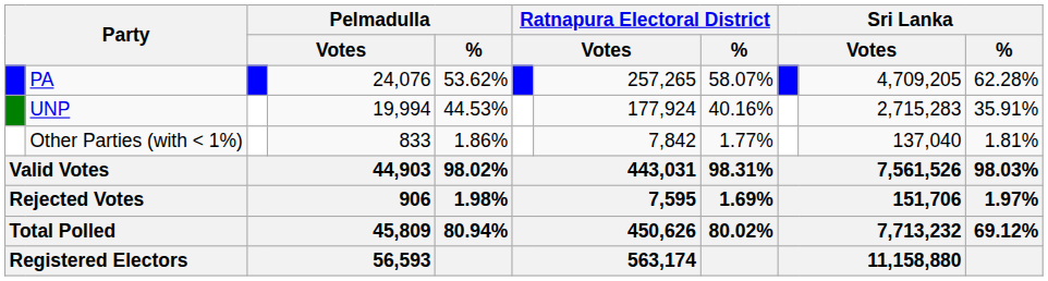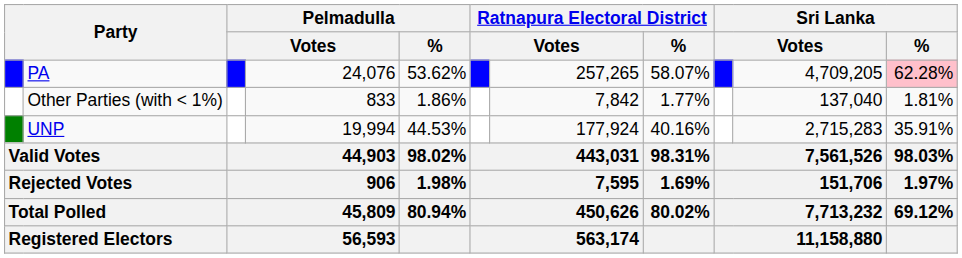 <table class="wikitable">
 <tr>
 <th colspan="2" width="144px"rowspan="2">Party</th>
 <th colspan="3" width="216px">Pelmadulla</th>
 <th colspan="3" width="216px"><a href='#'>Ratnapura Electoral District</a></th>
 <th colspan="3" width="216px">Sri Lanka</th>
 </tr>
 <tr>
 <th colspan="2" width="144px">Votes</th>
 <th>%</th>
 <th colspan="2" width="144px">Votes</th>
 <th>%</th>
 <th colspan="2" width="144px">Votes</th>
 <th>%</th>
 </tr>
 <tr>
 <td style="background-color:blue;" width="10px"></td>
 <td style="text-align:left;"><a href='#'>PA</a></td>
 <td style="background-color:blue;" width="10px"></td>
 <td style="text-align:right;">24,076</td>
 <td style="text-align:right;">53.62%</td>
 <td style="background-color:blue;" width="10px"></td>
 <td style="text-align:right;">257,265</td>
 <td style="text-align:right;">58.07%</td>
 <td style="background-color:blue;" width="10px"></td>
 <td style="text-align:right;">4,709,205</td>
-<td style="text-align:right;">62.28%</td>
+<td style="background: pink; text-align:right;">62.28%</td>
+</tr>
+<tr>
+<td style="background-color:white;" width="10px"></td>
+<td style="text-align:left;">Other Parties (with < 1%)</td>
+<td style="background-color:white;" width="10px"></td>
+<td style="text-align:right;">833</td>
+<td style="text-align:right;">1.86%</td>
+<td style="background-color:white;" width="10px"></td>
+<td style="text-align:right;">7,842</td>
+<td style="text-align:right;">1.77%</td>
+<td style="background-color:white;" width="10px"></td>
+<td style="text-align:right;">137,040</td>
+<td style="text-align:right;">1.81%</td>
 </tr>
 <tr>
 <td style="background-color:green;" width="10px"></td>
 <td style="text-align:left;"><a href='#'>UNP</a></td>
 <td style="background-color:white;" width="10px"></td>
 <td style="text-align:right;">19,994</td>
 <td style="text-align:right;">44.53%</td>
 <td style="background-color:white;" width="10px"></td>
 <td style="text-align:right;">177,924</td>
 <td style="text-align:right;">40.16%</td>
 <td style="background-color:white;" width="10px"></td>
 <td style="text-align:right;">2,715,283</td>
 <td style="text-align:right;">35.91%</td>
-</tr>
-<tr>
-<td style="background-color:white;" width="10px"></td>
-<td style="text-align:left;">Other Parties (with < 1%)</td>
-<td style="background-color:white;" width="10px"></td>
-<td style="text-align:right;">833</td>
-<td style="text-align:right;">1.86%</td>
-<td style="background-color:white;" width="10px"></td>
-<td style="text-align:right;">7,842</td>
-<td style="text-align:right;">1.77%</td>
-<td style="background-color:white;" width="10px"></td>
-<td style="text-align:right;">137,040</td>
-<td style="text-align:right;">1.81%</td>
 </tr>
 <tr>
 <th colspan="2" width="144px"style="text-align:left;">Valid Votes</th>
 <th style="text-align:right;"colspan="2" width="144px">44,903</th>
 <th style="text-align:right;">98.02%</th>
 <th style="text-align:right;"colspan="2" width="144px">443,031</th>
 <th style="text-align:right;">98.31%</th>
 <th style="text-align:right;"colspan="2" width="144px">7,561,526</th>
 <th style="text-align:right;">98.03%</th>
 </tr>
 <tr>
 <th colspan="2" width="144px"style="text-align:left;">Rejected Votes</th>
 <th style="text-align:right;"colspan="2" width="144px">906</th>
 <th style="text-align:right;">1.98%</th>
 <th style="text-align:right;"colspan="2" width="144px">7,595</th>
 <th style="text-align:right;">1.69%</th>
 <th style="text-align:right;"colspan="2" width="144px">151,706</th>
 <th style="text-align:right;">1.97%</th>
 </tr>
 <tr>
 <th colspan="2" width="144px"style="text-align:left;">Total Polled</th>
 <th style="text-align:right;"colspan="2" width="144px">45,809</th>
 <th style="text-align:right;">80.94%</th>
 <th style="text-align:right;"colspan="2" width="144px">450,626</th>
 <th style="text-align:right;">80.02%</th>
 <th style="text-align:right;"colspan="2" width="144px">7,713,232</th>
 <th style="text-align:right;">69.12%</th>
 </tr>
 <tr>
 <th colspan="2" width="144px"style="text-align:left;">Registered Electors</th>
 <th style="text-align:right;"colspan="2" width="144px">56,593</th>
 <th></th>
 <th style="text-align:right;"colspan="2" width="144px">563,174</th>
 <th></th>
 <th style="text-align:right;"colspan="2" width="144px">11,158,880</th>
 <th></th>
 </tr>
 </table>
